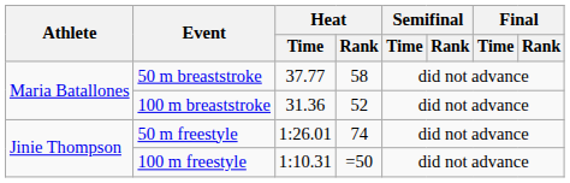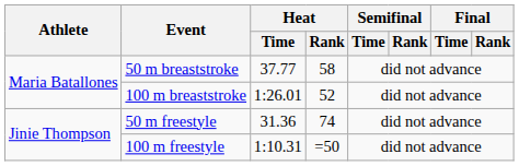 <table class="wikitable" style="text-align:center; font-size:90%">
 <tr>
 <th rowspan="2">Athlete</th>
 <th rowspan="2">Event</th>
 <th colspan="2">Heat</th>
 <th colspan="2">Semifinal</th>
 <th colspan="2">Final</th>
 </tr>
 <tr style="font-size:95%">
 <th>Time</th>
 <th>Rank</th>
 <th>Time</th>
 <th>Rank</th>
 <th>Time</th>
 <th>Rank</th>
 </tr>
 <tr>
 <td align=left rowspan=2><a href='#'>Maria Batallones</a></td>
 <td align=left><a href='#'>50 m breaststroke</a></td>
 <td>37.77</td>
 <td>58</td>
 <td colspan=4>did not advance</td>
 </tr>
 <tr>
 <td align=left><a href='#'>100 m breaststroke</a></td>
-<td>31.36</td>
+<td>1:26.01</td>
 <td>52</td>
 <td colspan=4>did not advance</td>
 </tr>
 <tr>
 <td align=left rowspan=2><a href='#'>Jinie Thompson</a></td>
 <td align=left><a href='#'>50 m freestyle</a></td>
-<td>1:26.01</td>
+<td>31.36</td>
 <td>74</td>
 <td colspan=4>did not advance</td>
 </tr>
 <tr>
 <td align=left><a href='#'>100 m freestyle</a></td>
 <td>1:10.31</td>
 <td>=50</td>
 <td colspan=4>did not advance</td>
 </tr>
 </table>
